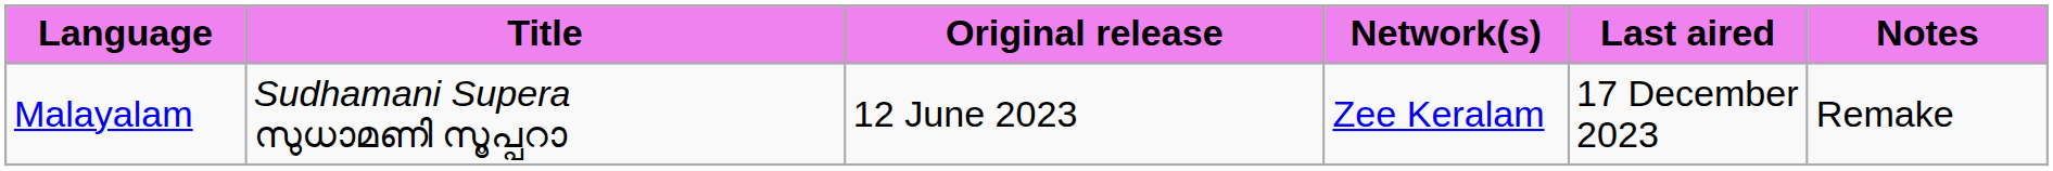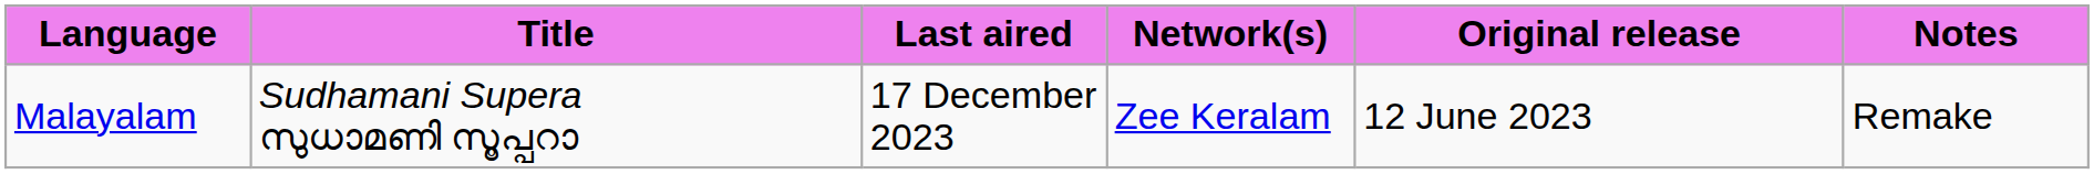 <table class="wikitable" style="width:100%; margin-right:0;">
 <tr>
 <th style="background:Violet; width:10%;">Language</th>
 <th style="background:Violet; width:25%;">Title</th>
+<th style="background:Violet; width:10%;">Last aired</th>
+<th style="background:Violet; width:10%;">Network(s)</th>
 <th style="background:Violet; width:20%;">Original release</th>
-<th style="background:Violet; width:10%;">Network(s)</th>
-<th style="background:Violet; width:10%;">Last aired</th>
 <th style="background:Violet; width:10%;">Notes</th>
 </tr>
 <tr>
 <td><a href='#'>Malayalam</a></td>
 <td><em>Sudhamani Supera</em> <br> സുധാമണി സൂപ്പറാ</td>
+<td>17 December 2023</td>
+<td><a href='#'>Zee Keralam</a></td>
 <td>12 June 2023</td>
-<td><a href='#'>Zee Keralam</a></td>
-<td>17 December 2023</td>
 <td>Remake</td>
 </tr>
 </table>
